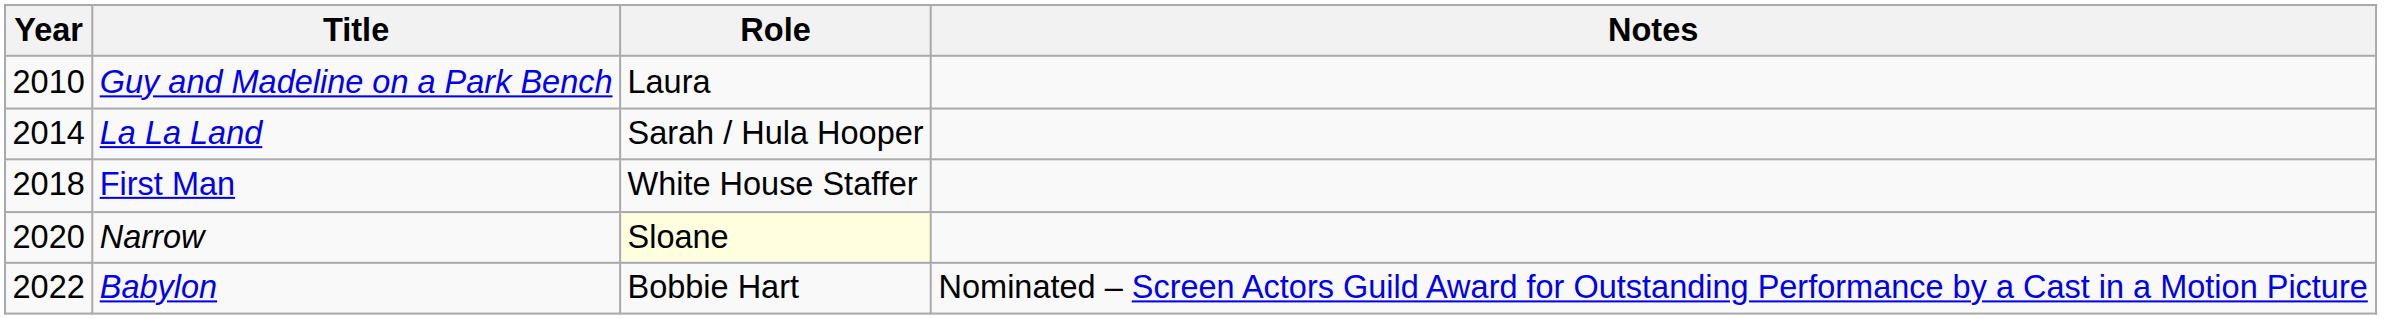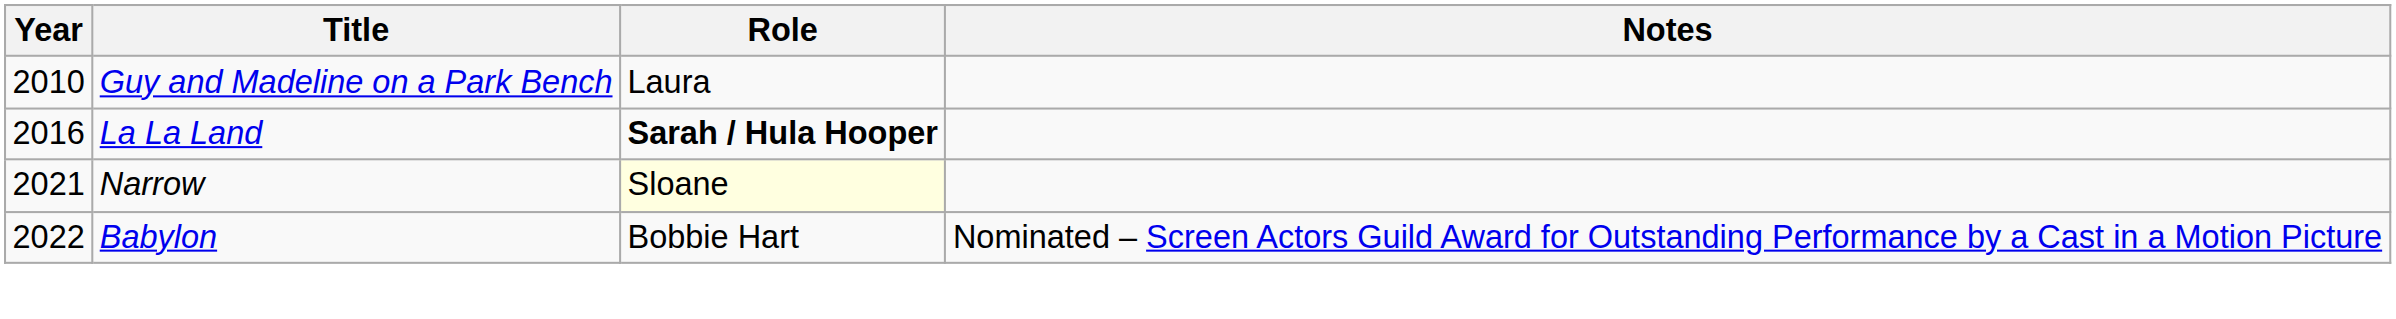 <table class="wikitable sortable">
 <tr>
 <th>Year</th>
 <th>Title</th>
 <th>Role</th>
 <th class="unsortable">Notes</th>
 </tr>
 <tr>
 <td>2010</td>
 <td><em><a href='#'>Guy and Madeline on a Park Bench</a></em></td>
 <td>Laura</td>
 <td></td>
 </tr>
 <tr>
-<td>2014</td>
+<td>2016</td>
 <td><em><a href='#'>La La Land</a></em></td>
-<td>Sarah / Hula Hooper</td>
+<td><strong>Sarah / Hula Hooper</strong></td>
 <td></td>
 </tr>
 <tr>
-<td>2018</td>
-<td><a href='#'>First Man</a></td>
-<td>White House Staffer</td>
-<td></td>
-</tr>
-<tr>
-<td>2020</td>
+<td>2021</td>
 <td><em>Narrow</em></td>
 <td style="background: lightyellow;">Sloane</td>
 <td></td>
 </tr>
 <tr>
 <td>2022</td>
 <td><em><a href='#'>Babylon</a></em></td>
 <td>Bobbie Hart</td>
 <td>Nominated – <a href='#'>Screen Actors Guild Award for Outstanding Performance by a Cast in a Motion Picture</a></td>
 </tr>
 </table>
